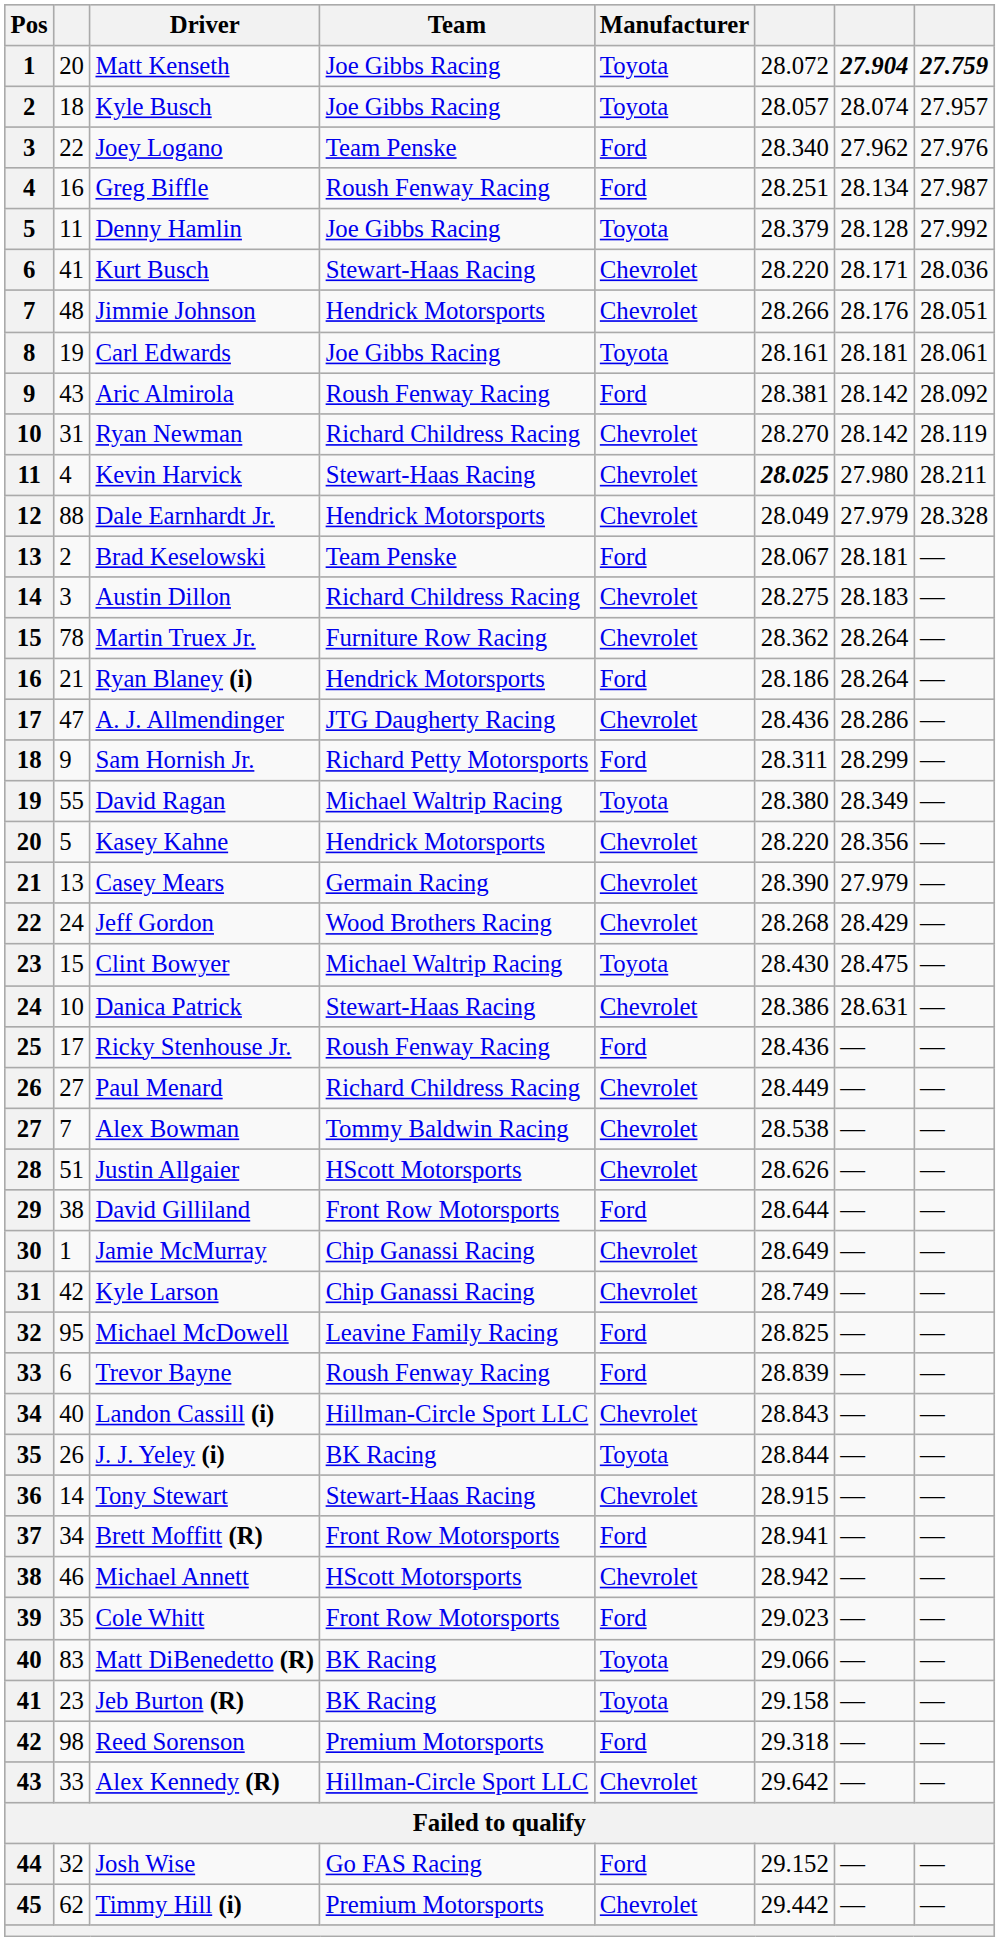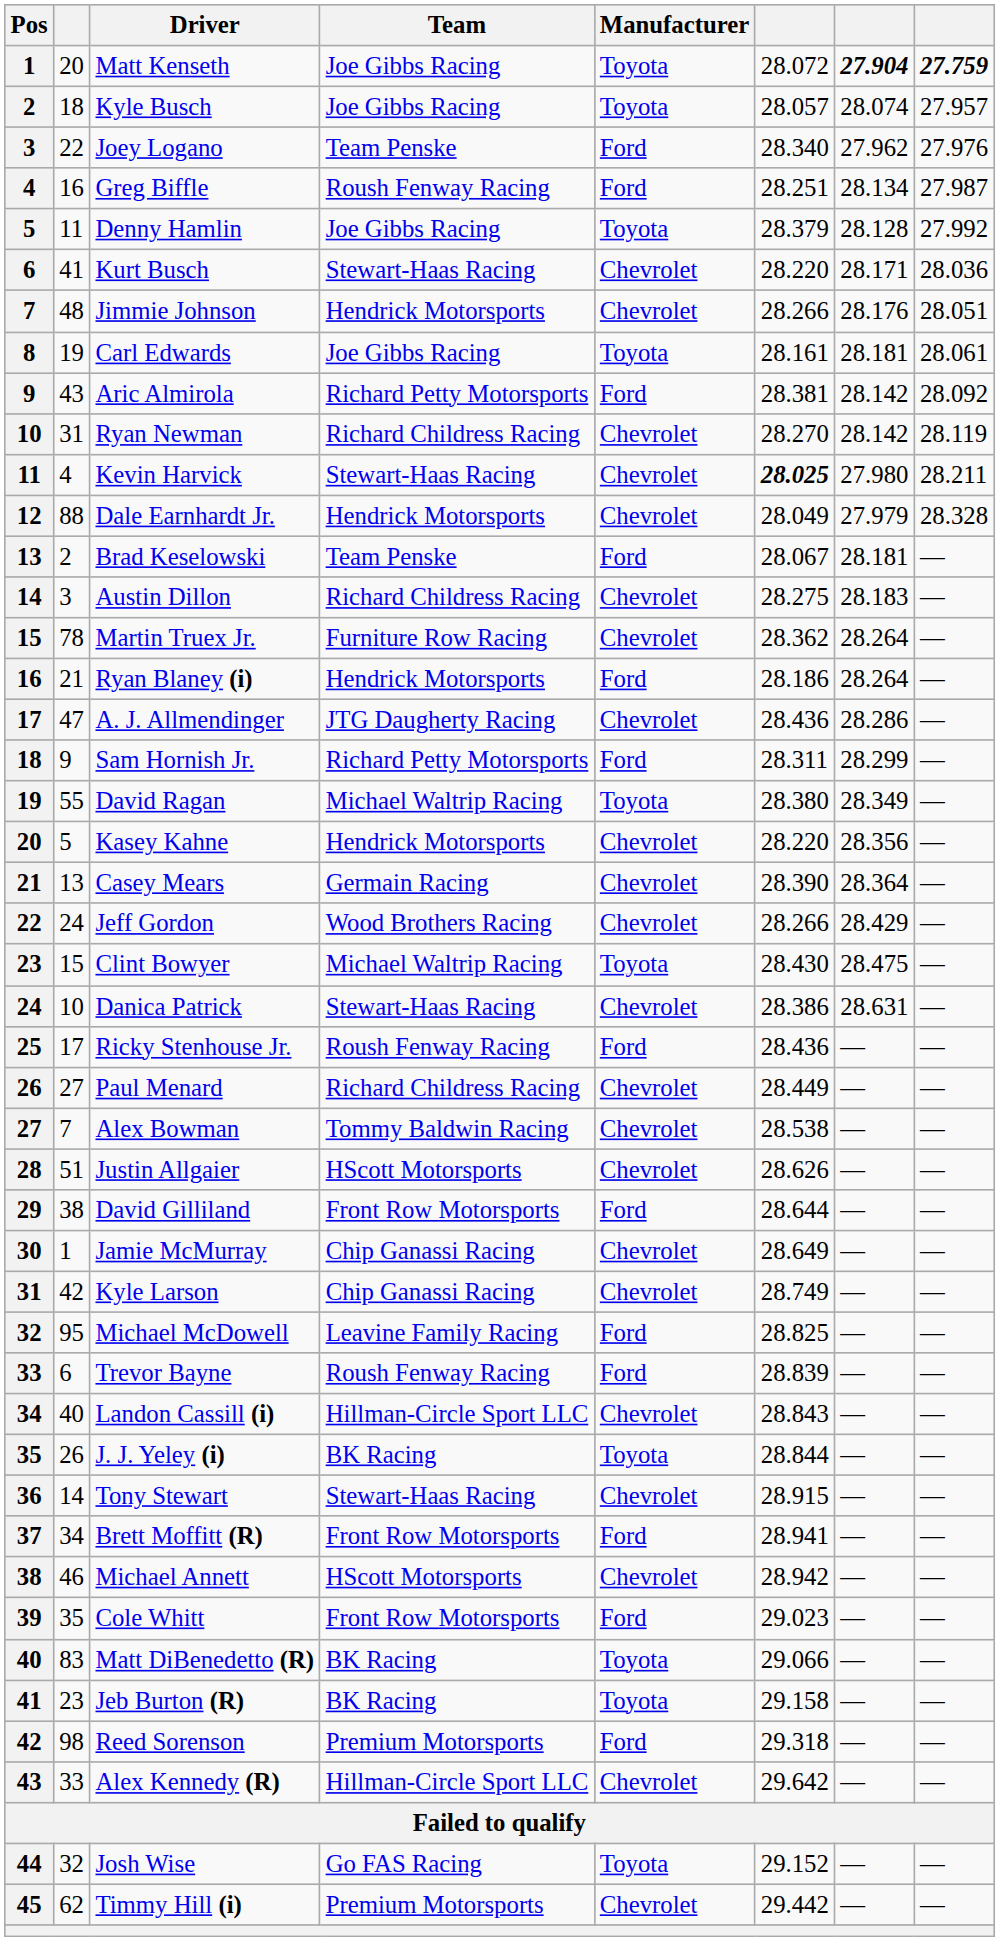 <table class="wikitable" style="font-size:95%">
 <tr>
 <th>Pos</th>
 <th></th>
 <th>Driver</th>
 <th>Team</th>
 <th>Manufacturer</th>
 <th></th>
 <th></th>
 <th></th>
 </tr>
 <tr>
 <th>1</th>
 <td>20</td>
 <td><a href='#'>Matt Kenseth</a></td>
 <td><a href='#'>Joe Gibbs Racing</a></td>
 <td><a href='#'>Toyota</a></td>
 <td>28.072</td>
 <td><strong><em>27.904</em></strong></td>
 <td><strong><em>27.759</em></strong></td>
 </tr>
 <tr>
 <th>2</th>
 <td>18</td>
 <td><a href='#'>Kyle Busch</a></td>
 <td><a href='#'>Joe Gibbs Racing</a></td>
 <td><a href='#'>Toyota</a></td>
 <td>28.057</td>
 <td>28.074</td>
 <td>27.957</td>
 </tr>
 <tr>
 <th>3</th>
 <td>22</td>
 <td><a href='#'>Joey Logano</a></td>
 <td><a href='#'>Team Penske</a></td>
 <td><a href='#'>Ford</a></td>
 <td>28.340</td>
 <td>27.962</td>
 <td>27.976</td>
 </tr>
 <tr>
 <th>4</th>
 <td>16</td>
 <td><a href='#'>Greg Biffle</a></td>
 <td><a href='#'>Roush Fenway Racing</a></td>
 <td><a href='#'>Ford</a></td>
 <td>28.251</td>
 <td>28.134</td>
 <td>27.987</td>
 </tr>
 <tr>
 <th>5</th>
 <td>11</td>
 <td><a href='#'>Denny Hamlin</a></td>
 <td><a href='#'>Joe Gibbs Racing</a></td>
 <td><a href='#'>Toyota</a></td>
 <td>28.379</td>
 <td>28.128</td>
 <td>27.992</td>
 </tr>
 <tr>
 <th>6</th>
 <td>41</td>
 <td><a href='#'>Kurt Busch</a></td>
 <td><a href='#'>Stewart-Haas Racing</a></td>
 <td><a href='#'>Chevrolet</a></td>
 <td>28.220</td>
 <td>28.171</td>
 <td>28.036</td>
 </tr>
 <tr>
 <th>7</th>
 <td>48</td>
 <td><a href='#'>Jimmie Johnson</a></td>
 <td><a href='#'>Hendrick Motorsports</a></td>
 <td><a href='#'>Chevrolet</a></td>
 <td>28.266</td>
 <td>28.176</td>
 <td>28.051</td>
 </tr>
 <tr>
 <th>8</th>
 <td>19</td>
 <td><a href='#'>Carl Edwards</a></td>
 <td><a href='#'>Joe Gibbs Racing</a></td>
 <td><a href='#'>Toyota</a></td>
 <td>28.161</td>
 <td>28.181</td>
 <td>28.061</td>
 </tr>
 <tr>
 <th>9</th>
 <td>43</td>
 <td><a href='#'>Aric Almirola</a></td>
-<td><a href='#'>Roush Fenway Racing</a></td>
+<td><a href='#'>Richard Petty Motorsports</a></td>
 <td><a href='#'>Ford</a></td>
 <td>28.381</td>
 <td>28.142</td>
 <td>28.092</td>
 </tr>
 <tr>
 <th>10</th>
 <td>31</td>
 <td><a href='#'>Ryan Newman</a></td>
 <td><a href='#'>Richard Childress Racing</a></td>
 <td><a href='#'>Chevrolet</a></td>
 <td>28.270</td>
 <td>28.142</td>
 <td>28.119</td>
 </tr>
 <tr>
 <th>11</th>
 <td>4</td>
 <td><a href='#'>Kevin Harvick</a></td>
 <td><a href='#'>Stewart-Haas Racing</a></td>
 <td><a href='#'>Chevrolet</a></td>
 <td><strong><em>28.025</em></strong></td>
 <td>27.980</td>
 <td>28.211</td>
 </tr>
 <tr>
 <th>12</th>
 <td>88</td>
 <td><a href='#'>Dale Earnhardt Jr.</a></td>
 <td><a href='#'>Hendrick Motorsports</a></td>
 <td><a href='#'>Chevrolet</a></td>
 <td>28.049</td>
 <td>27.979</td>
 <td>28.328</td>
 </tr>
 <tr>
 <th>13</th>
 <td>2</td>
 <td><a href='#'>Brad Keselowski</a></td>
 <td><a href='#'>Team Penske</a></td>
 <td><a href='#'>Ford</a></td>
 <td>28.067</td>
 <td>28.181</td>
 <td>—</td>
 </tr>
 <tr>
 <th>14</th>
 <td>3</td>
 <td><a href='#'>Austin Dillon</a></td>
 <td><a href='#'>Richard Childress Racing</a></td>
 <td><a href='#'>Chevrolet</a></td>
 <td>28.275</td>
 <td>28.183</td>
 <td>—</td>
 </tr>
 <tr>
 <th>15</th>
 <td>78</td>
 <td><a href='#'>Martin Truex Jr.</a></td>
 <td><a href='#'>Furniture Row Racing</a></td>
 <td><a href='#'>Chevrolet</a></td>
 <td>28.362</td>
 <td>28.264</td>
 <td>—</td>
 </tr>
 <tr>
 <th>16</th>
 <td>21</td>
 <td><a href='#'>Ryan Blaney</a> <strong>(i)</strong></td>
 <td><a href='#'>Hendrick Motorsports</a></td>
 <td><a href='#'>Ford</a></td>
 <td>28.186</td>
 <td>28.264</td>
 <td>—</td>
 </tr>
 <tr>
 <th>17</th>
 <td>47</td>
 <td><a href='#'>A. J. Allmendinger</a></td>
 <td><a href='#'>JTG Daugherty Racing</a></td>
 <td><a href='#'>Chevrolet</a></td>
 <td>28.436</td>
 <td>28.286</td>
 <td>—</td>
 </tr>
 <tr>
 <th>18</th>
 <td>9</td>
 <td><a href='#'>Sam Hornish Jr.</a></td>
 <td><a href='#'>Richard Petty Motorsports</a></td>
 <td><a href='#'>Ford</a></td>
 <td>28.311</td>
 <td>28.299</td>
 <td>—</td>
 </tr>
 <tr>
 <th>19</th>
 <td>55</td>
 <td><a href='#'>David Ragan</a></td>
 <td><a href='#'>Michael Waltrip Racing</a></td>
 <td><a href='#'>Toyota</a></td>
 <td>28.380</td>
 <td>28.349</td>
 <td>—</td>
 </tr>
 <tr>
 <th>20</th>
 <td>5</td>
 <td><a href='#'>Kasey Kahne</a></td>
 <td><a href='#'>Hendrick Motorsports</a></td>
 <td><a href='#'>Chevrolet</a></td>
 <td>28.220</td>
 <td>28.356</td>
 <td>—</td>
 </tr>
 <tr>
 <th>21</th>
 <td>13</td>
 <td><a href='#'>Casey Mears</a></td>
 <td><a href='#'>Germain Racing</a></td>
 <td><a href='#'>Chevrolet</a></td>
 <td>28.390</td>
-<td>27.979</td>
+<td>28.364</td>
 <td>—</td>
 </tr>
 <tr>
 <th>22</th>
 <td>24</td>
 <td><a href='#'>Jeff Gordon</a></td>
 <td><a href='#'>Wood Brothers Racing</a></td>
 <td><a href='#'>Chevrolet</a></td>
-<td>28.268</td>
+<td>28.266</td>
 <td>28.429</td>
 <td>—</td>
 </tr>
 <tr>
 <th>23</th>
 <td>15</td>
 <td><a href='#'>Clint Bowyer</a></td>
 <td><a href='#'>Michael Waltrip Racing</a></td>
 <td><a href='#'>Toyota</a></td>
 <td>28.430</td>
 <td>28.475</td>
 <td>—</td>
 </tr>
 <tr>
 <th>24</th>
 <td>10</td>
 <td><a href='#'>Danica Patrick</a></td>
 <td><a href='#'>Stewart-Haas Racing</a></td>
 <td><a href='#'>Chevrolet</a></td>
 <td>28.386</td>
 <td>28.631</td>
 <td>—</td>
 </tr>
 <tr>
 <th>25</th>
 <td>17</td>
 <td><a href='#'>Ricky Stenhouse Jr.</a></td>
 <td><a href='#'>Roush Fenway Racing</a></td>
 <td><a href='#'>Ford</a></td>
 <td>28.436</td>
 <td>—</td>
 <td>—</td>
 </tr>
 <tr>
 <th>26</th>
 <td>27</td>
 <td><a href='#'>Paul Menard</a></td>
 <td><a href='#'>Richard Childress Racing</a></td>
 <td><a href='#'>Chevrolet</a></td>
 <td>28.449</td>
 <td>—</td>
 <td>—</td>
 </tr>
 <tr>
 <th>27</th>
 <td>7</td>
 <td><a href='#'>Alex Bowman</a></td>
 <td><a href='#'>Tommy Baldwin Racing</a></td>
 <td><a href='#'>Chevrolet</a></td>
 <td>28.538</td>
 <td>—</td>
 <td>—</td>
 </tr>
 <tr>
 <th>28</th>
 <td>51</td>
 <td><a href='#'>Justin Allgaier</a></td>
 <td><a href='#'>HScott Motorsports</a></td>
 <td><a href='#'>Chevrolet</a></td>
 <td>28.626</td>
 <td>—</td>
 <td>—</td>
 </tr>
 <tr>
 <th>29</th>
 <td>38</td>
 <td><a href='#'>David Gilliland</a></td>
 <td><a href='#'>Front Row Motorsports</a></td>
 <td><a href='#'>Ford</a></td>
 <td>28.644</td>
 <td>—</td>
 <td>—</td>
 </tr>
 <tr>
 <th>30</th>
 <td>1</td>
 <td><a href='#'>Jamie McMurray</a></td>
 <td><a href='#'>Chip Ganassi Racing</a></td>
 <td><a href='#'>Chevrolet</a></td>
 <td>28.649</td>
 <td>—</td>
 <td>—</td>
 </tr>
 <tr>
 <th>31</th>
 <td>42</td>
 <td><a href='#'>Kyle Larson</a></td>
 <td><a href='#'>Chip Ganassi Racing</a></td>
 <td><a href='#'>Chevrolet</a></td>
 <td>28.749</td>
 <td>—</td>
 <td>—</td>
 </tr>
 <tr>
 <th>32</th>
 <td>95</td>
 <td><a href='#'>Michael McDowell</a></td>
 <td><a href='#'>Leavine Family Racing</a></td>
 <td><a href='#'>Ford</a></td>
 <td>28.825</td>
 <td>—</td>
 <td>—</td>
 </tr>
 <tr>
 <th>33</th>
 <td>6</td>
 <td><a href='#'>Trevor Bayne</a></td>
 <td><a href='#'>Roush Fenway Racing</a></td>
 <td><a href='#'>Ford</a></td>
 <td>28.839</td>
 <td>—</td>
 <td>—</td>
 </tr>
 <tr>
 <th>34</th>
 <td>40</td>
 <td><a href='#'>Landon Cassill</a> <strong>(i)</strong></td>
 <td><a href='#'>Hillman-Circle Sport LLC</a></td>
 <td><a href='#'>Chevrolet</a></td>
 <td>28.843</td>
 <td>—</td>
 <td>—</td>
 </tr>
 <tr>
 <th>35</th>
 <td>26</td>
 <td><a href='#'>J. J. Yeley</a> <strong>(i)</strong></td>
 <td><a href='#'>BK Racing</a></td>
 <td><a href='#'>Toyota</a></td>
 <td>28.844</td>
 <td>—</td>
 <td>—</td>
 </tr>
 <tr>
 <th>36</th>
 <td>14</td>
 <td><a href='#'>Tony Stewart</a></td>
 <td><a href='#'>Stewart-Haas Racing</a></td>
 <td><a href='#'>Chevrolet</a></td>
 <td>28.915</td>
 <td>—</td>
 <td>—</td>
 </tr>
 <tr>
 <th>37</th>
 <td>34</td>
 <td><a href='#'>Brett Moffitt</a> <strong>(R)</strong></td>
 <td><a href='#'>Front Row Motorsports</a></td>
 <td><a href='#'>Ford</a></td>
 <td>28.941</td>
 <td>—</td>
 <td>—</td>
 </tr>
 <tr>
 <th>38</th>
 <td>46</td>
 <td><a href='#'>Michael Annett</a></td>
 <td><a href='#'>HScott Motorsports</a></td>
 <td><a href='#'>Chevrolet</a></td>
 <td>28.942</td>
 <td>—</td>
 <td>—</td>
 </tr>
 <tr>
 <th>39</th>
 <td>35</td>
 <td><a href='#'>Cole Whitt</a></td>
 <td><a href='#'>Front Row Motorsports</a></td>
 <td><a href='#'>Ford</a></td>
 <td>29.023</td>
 <td>—</td>
 <td>—</td>
 </tr>
 <tr>
 <th>40</th>
 <td>83</td>
 <td><a href='#'>Matt DiBenedetto</a> <strong>(R)</strong></td>
 <td><a href='#'>BK Racing</a></td>
 <td><a href='#'>Toyota</a></td>
 <td>29.066</td>
 <td>—</td>
 <td>—</td>
 </tr>
 <tr>
 <th>41</th>
 <td>23</td>
 <td><a href='#'>Jeb Burton</a> <strong>(R)</strong></td>
 <td><a href='#'>BK Racing</a></td>
 <td><a href='#'>Toyota</a></td>
 <td>29.158</td>
 <td>—</td>
 <td>—</td>
 </tr>
 <tr>
 <th>42</th>
 <td>98</td>
 <td><a href='#'>Reed Sorenson</a></td>
 <td><a href='#'>Premium Motorsports</a></td>
 <td><a href='#'>Ford</a></td>
 <td>29.318</td>
 <td>—</td>
 <td>—</td>
 </tr>
 <tr>
 <th>43</th>
 <td>33</td>
 <td><a href='#'>Alex Kennedy</a> <strong>(R)</strong></td>
 <td><a href='#'>Hillman-Circle Sport LLC</a></td>
 <td><a href='#'>Chevrolet</a></td>
 <td>29.642</td>
 <td>—</td>
 <td>—</td>
 </tr>
 <tr>
 <th colspan="8">Failed to qualify</th>
 </tr>
 <tr>
 <th>44</th>
 <td>32</td>
 <td><a href='#'>Josh Wise</a></td>
 <td><a href='#'>Go FAS Racing</a></td>
-<td><a href='#'>Ford</a></td>
+<td><a href='#'>Toyota</a></td>
 <td>29.152</td>
 <td>—</td>
 <td>—</td>
 </tr>
 <tr>
 <th>45</th>
 <td>62</td>
 <td><a href='#'>Timmy Hill</a> <strong>(i)</strong></td>
 <td><a href='#'>Premium Motorsports</a></td>
 <td><a href='#'>Chevrolet</a></td>
 <td>29.442</td>
 <td>—</td>
 <td>—</td>
 </tr>
 <tr>
 <th colspan="8"></th>
 </tr>
 </table>
